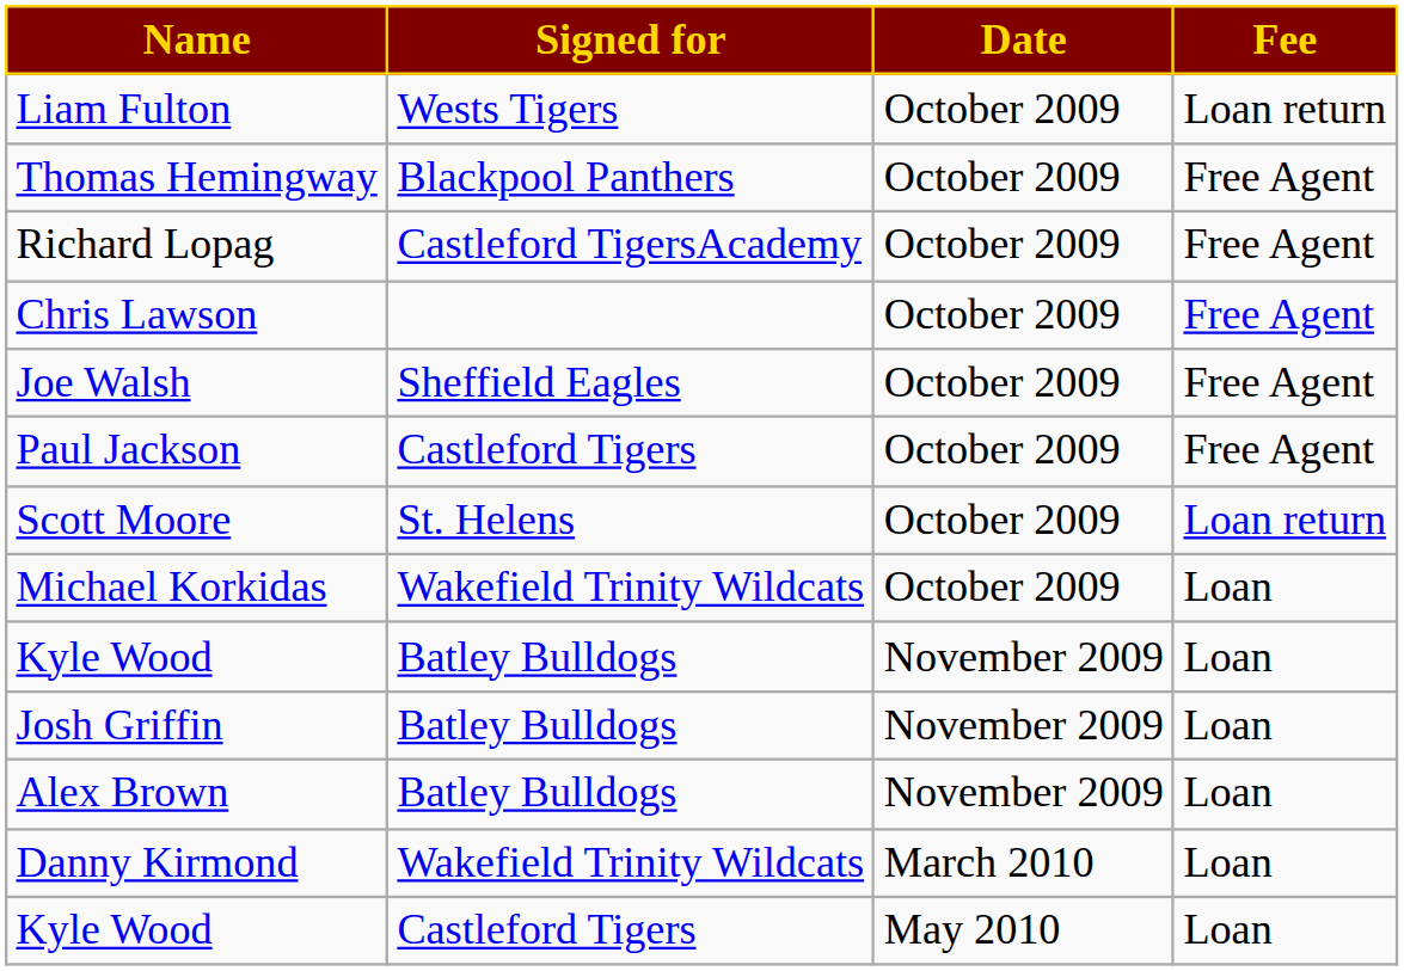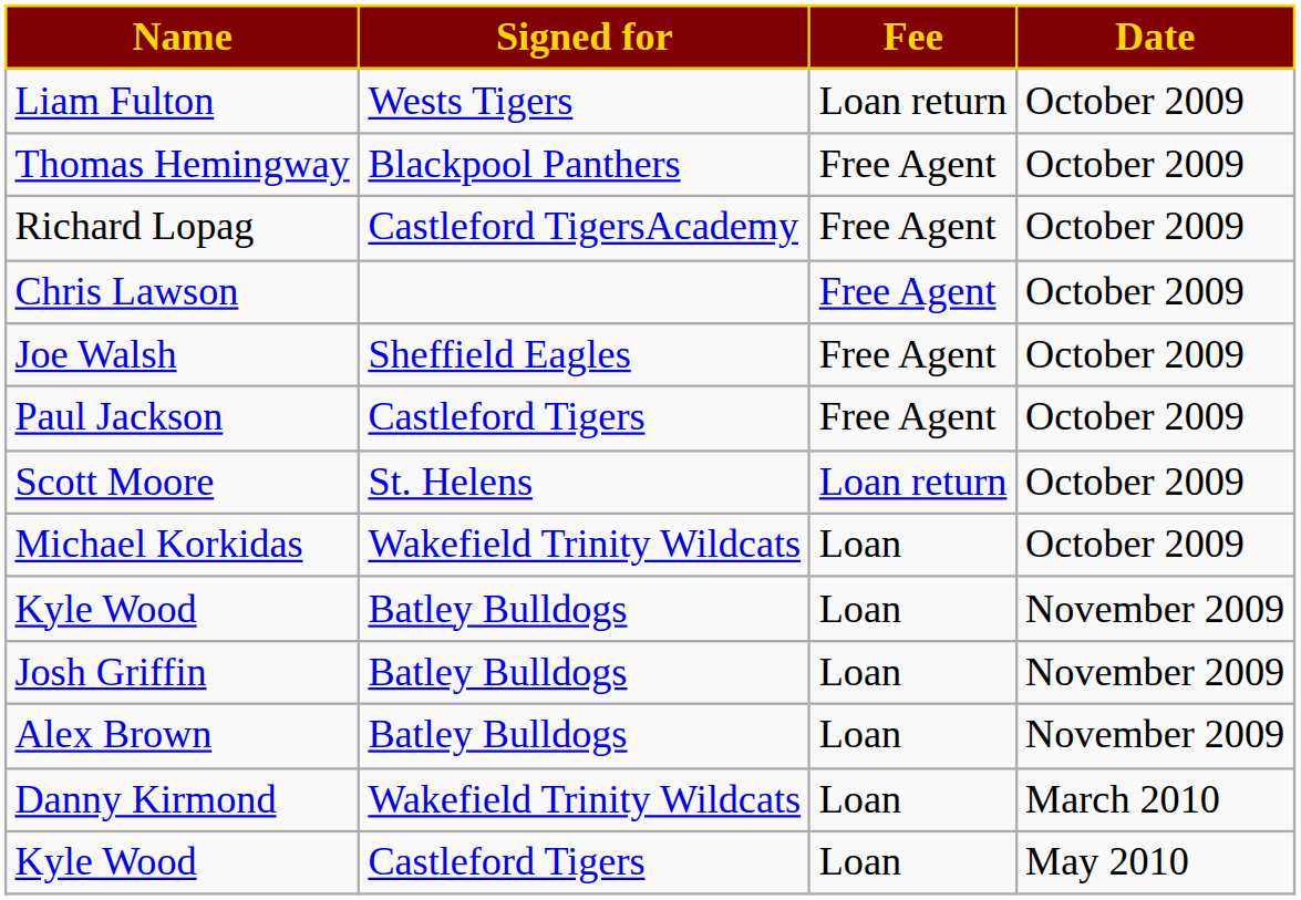 <table class="wikitable">
 <tr>
 <th scope="col" style="background:#800000; color:gold; border:solid gold 1px">Name</th>
 <th scope="col" style="background:#800000; color:gold; border:solid gold 1px">Signed for</th>
+<th scope="col" style="background:#800000; color:gold; border:solid gold 1px">Fee</th>
 <th scope="col" style="background:#800000; color:gold; border:solid gold 1px">Date</th>
-<th scope="col" style="background:#800000; color:gold; border:solid gold 1px">Fee</th>
 </tr>
 <tr>
 <td><a href='#'>Liam Fulton</a></td>
 <td><a href='#'>Wests Tigers</a></td>
+<td>Loan return</td>
 <td>October 2009</td>
-<td>Loan return</td>
 </tr>
 <tr>
 <td><a href='#'>Thomas Hemingway</a></td>
 <td><a href='#'>Blackpool Panthers</a></td>
+<td>Free Agent</td>
 <td>October 2009</td>
-<td>Free Agent</td>
 </tr>
 <tr>
 <td>Richard Lopag</td>
 <td><a href='#'>Castleford TigersAcademy</a></td>
+<td>Free Agent</td>
 <td>October 2009</td>
-<td>Free Agent</td>
 </tr>
 <tr>
 <td><a href='#'>Chris Lawson</a></td>
 <td></td>
+<td><a href='#'>Free Agent</a></td>
 <td>October 2009</td>
-<td><a href='#'>Free Agent</a></td>
 </tr>
 <tr>
 <td><a href='#'>Joe Walsh</a></td>
 <td><a href='#'>Sheffield Eagles</a></td>
+<td>Free Agent</td>
 <td>October 2009</td>
-<td>Free Agent</td>
 </tr>
 <tr>
 <td><a href='#'>Paul Jackson</a></td>
 <td><a href='#'>Castleford Tigers</a></td>
+<td>Free Agent</td>
 <td>October 2009</td>
-<td>Free Agent</td>
 </tr>
 <tr>
 <td><a href='#'>Scott Moore</a></td>
 <td><a href='#'>St. Helens</a></td>
+<td><a href='#'>Loan return</a></td>
 <td>October 2009</td>
-<td><a href='#'>Loan return</a></td>
 </tr>
 <tr>
 <td><a href='#'>Michael Korkidas</a></td>
 <td><a href='#'>Wakefield Trinity Wildcats</a></td>
+<td>Loan</td>
 <td>October 2009</td>
-<td>Loan</td>
 </tr>
 <tr>
 <td><a href='#'>Kyle Wood</a></td>
 <td><a href='#'>Batley Bulldogs</a></td>
+<td>Loan</td>
 <td>November 2009</td>
-<td>Loan</td>
 </tr>
 <tr>
 <td><a href='#'>Josh Griffin</a></td>
 <td><a href='#'>Batley Bulldogs</a></td>
+<td>Loan</td>
 <td>November 2009</td>
-<td>Loan</td>
 </tr>
 <tr>
 <td><a href='#'>Alex Brown</a></td>
 <td><a href='#'>Batley Bulldogs</a></td>
+<td>Loan</td>
 <td>November 2009</td>
-<td>Loan</td>
 </tr>
 <tr>
 <td><a href='#'>Danny Kirmond</a></td>
 <td><a href='#'>Wakefield Trinity Wildcats</a></td>
+<td>Loan</td>
 <td>March 2010</td>
-<td>Loan</td>
 </tr>
 <tr>
 <td><a href='#'>Kyle Wood</a></td>
 <td><a href='#'>Castleford Tigers</a></td>
+<td>Loan</td>
 <td>May 2010</td>
-<td>Loan</td>
 </tr>
 </table>
